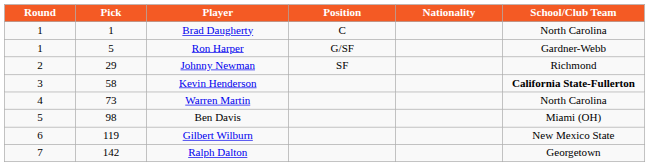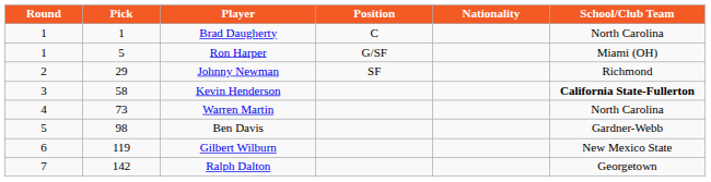 <table class="wikitable sortable sortable">
 <tr>
 <th style="background:#F45A24; color:white" width="10%">Round</th>
 <th style="background:#F45A24; color:white" width="10%">Pick</th>
 <th style="background:#F45A24; color:white" width="20%">Player</th>
 <th style="background:#F45A24; color:white" width="15%">Position</th>
 <th style="background:#F45A24; color:white" width="15%">Nationality</th>
 <th style="background:#F45A24; color:white" width="20%">School/Club Team</th>
 </tr>
 <tr style="text-align: center">
 <td>1</td>
 <td>1</td>
 <td><a href='#'>Brad Daugherty</a></td>
 <td>C</td>
 <td></td>
 <td>North Carolina</td>
 </tr>
 <tr style="text-align: center">
 <td>1</td>
 <td>5</td>
 <td><a href='#'>Ron Harper</a></td>
 <td>G/SF</td>
 <td></td>
-<td>Gardner-Webb</td>
+<td>Miami (OH)</td>
 </tr>
 <tr style="text-align: center">
 <td>2</td>
 <td>29</td>
 <td><a href='#'>Johnny Newman</a></td>
 <td>SF</td>
 <td></td>
 <td>Richmond</td>
 </tr>
 <tr style="text-align: center">
 <td>3</td>
 <td>58</td>
 <td><a href='#'>Kevin Henderson</a></td>
 <td></td>
 <td></td>
 <td><strong>California State-Fullerton</strong></td>
 </tr>
 <tr style="text-align: center">
 <td>4</td>
 <td>73</td>
 <td><a href='#'>Warren Martin</a></td>
 <td></td>
 <td></td>
 <td>North Carolina</td>
 </tr>
 <tr style="text-align: center">
 <td>5</td>
 <td>98</td>
 <td>Ben Davis</td>
 <td></td>
 <td></td>
-<td>Miami (OH)</td>
+<td>Gardner-Webb</td>
 </tr>
 <tr style="text-align: center">
 <td>6</td>
 <td>119</td>
 <td><a href='#'>Gilbert Wilburn</a></td>
 <td></td>
 <td></td>
 <td>New Mexico State</td>
 </tr>
 <tr style="text-align: center">
 <td>7</td>
 <td>142</td>
 <td><a href='#'>Ralph Dalton</a></td>
 <td></td>
 <td></td>
 <td>Georgetown</td>
 </tr>
 </table>
